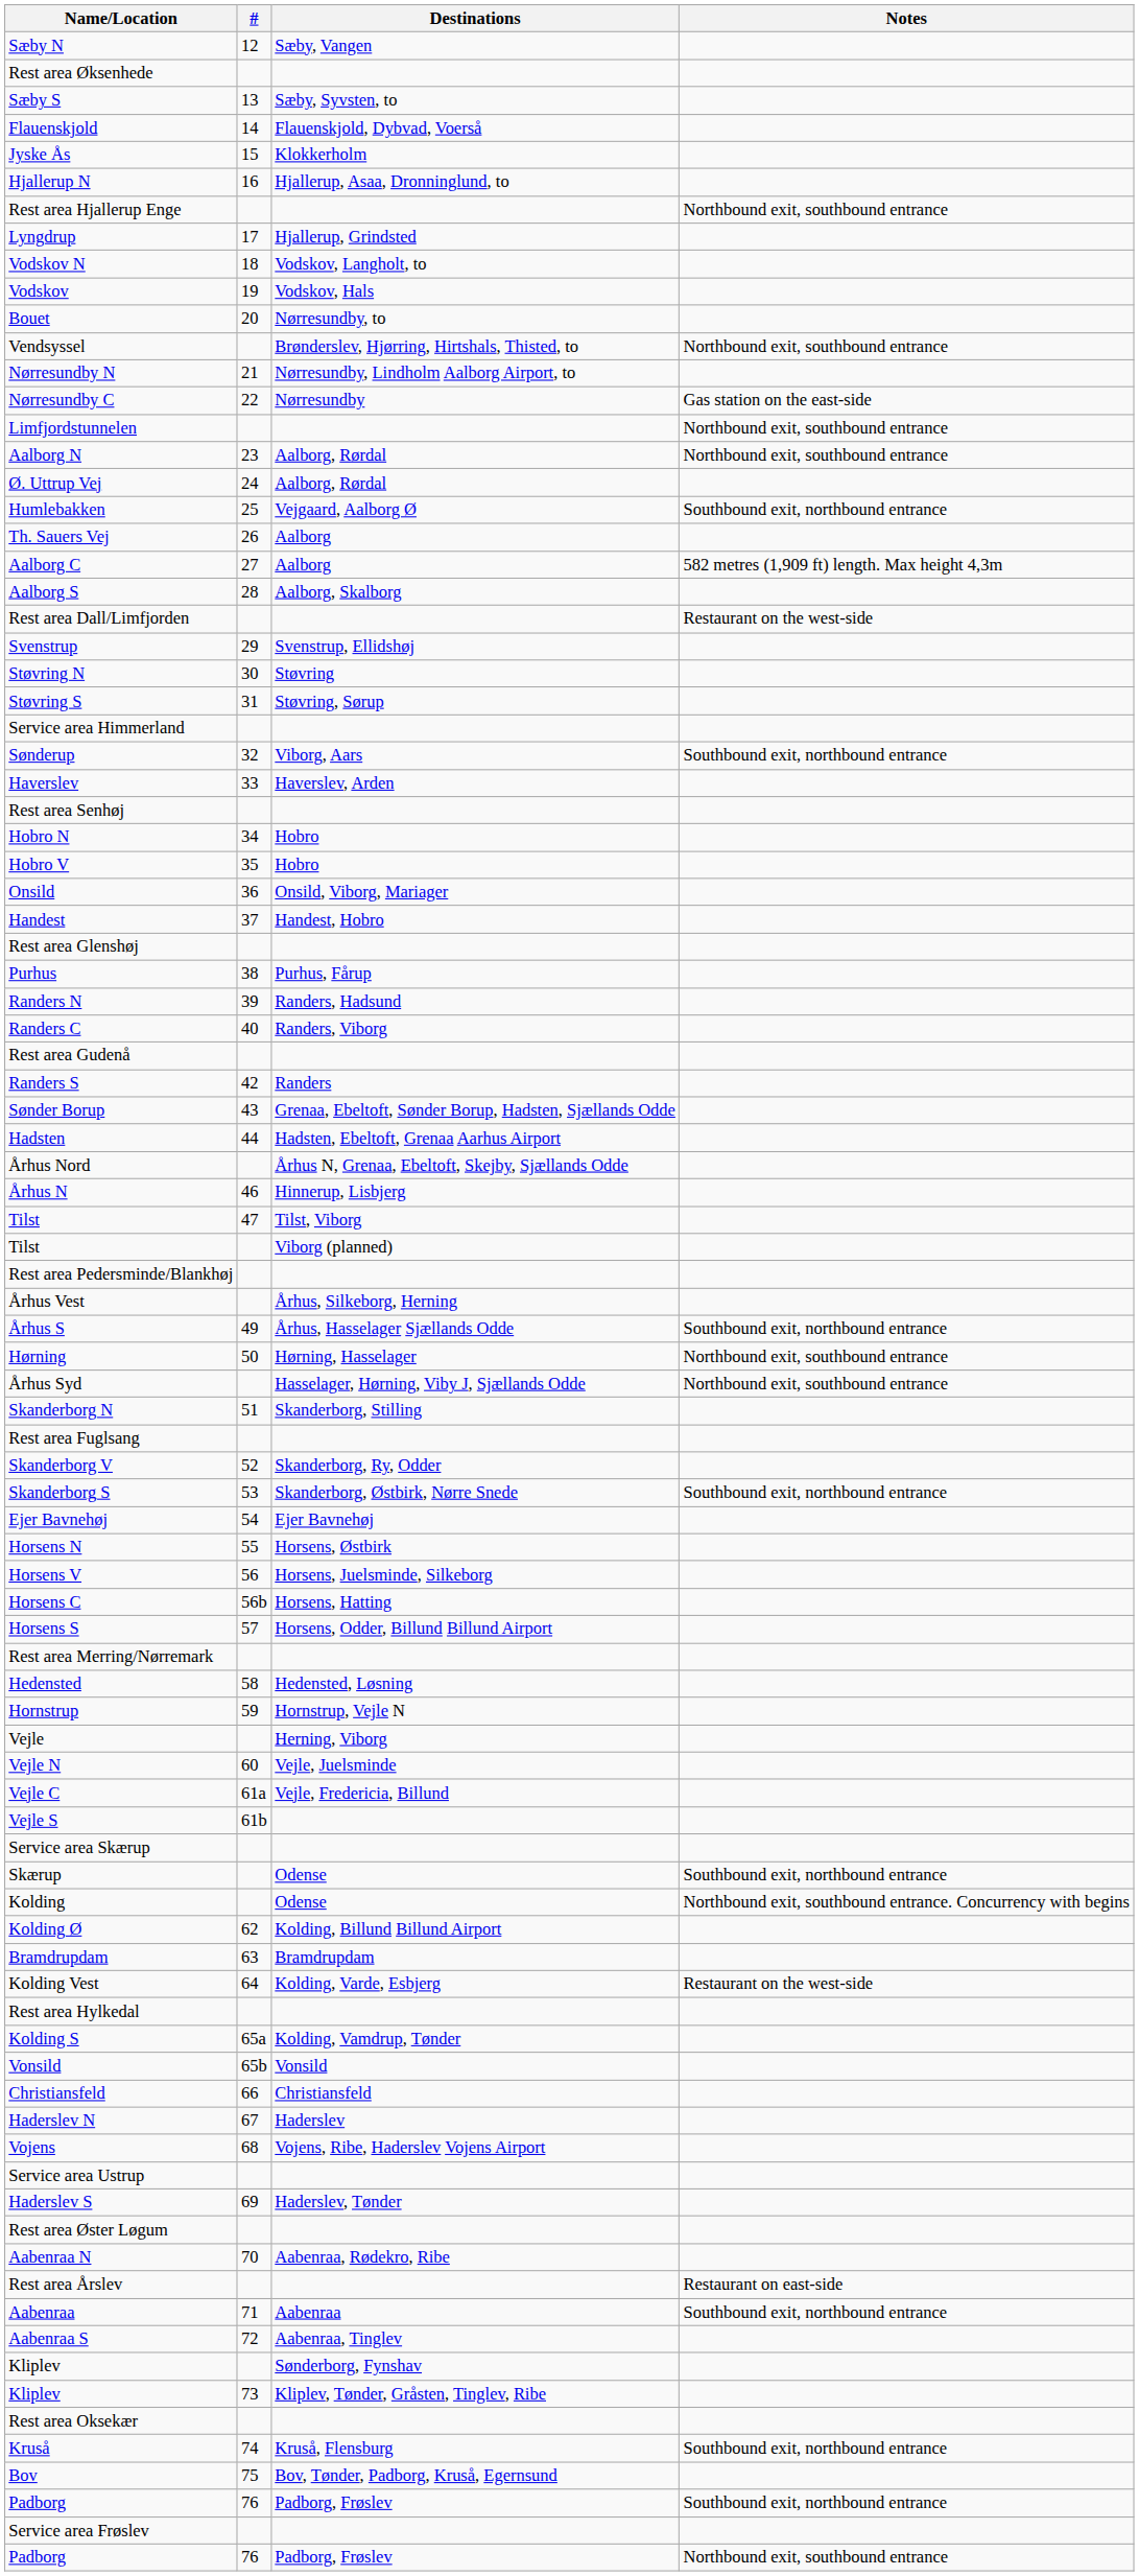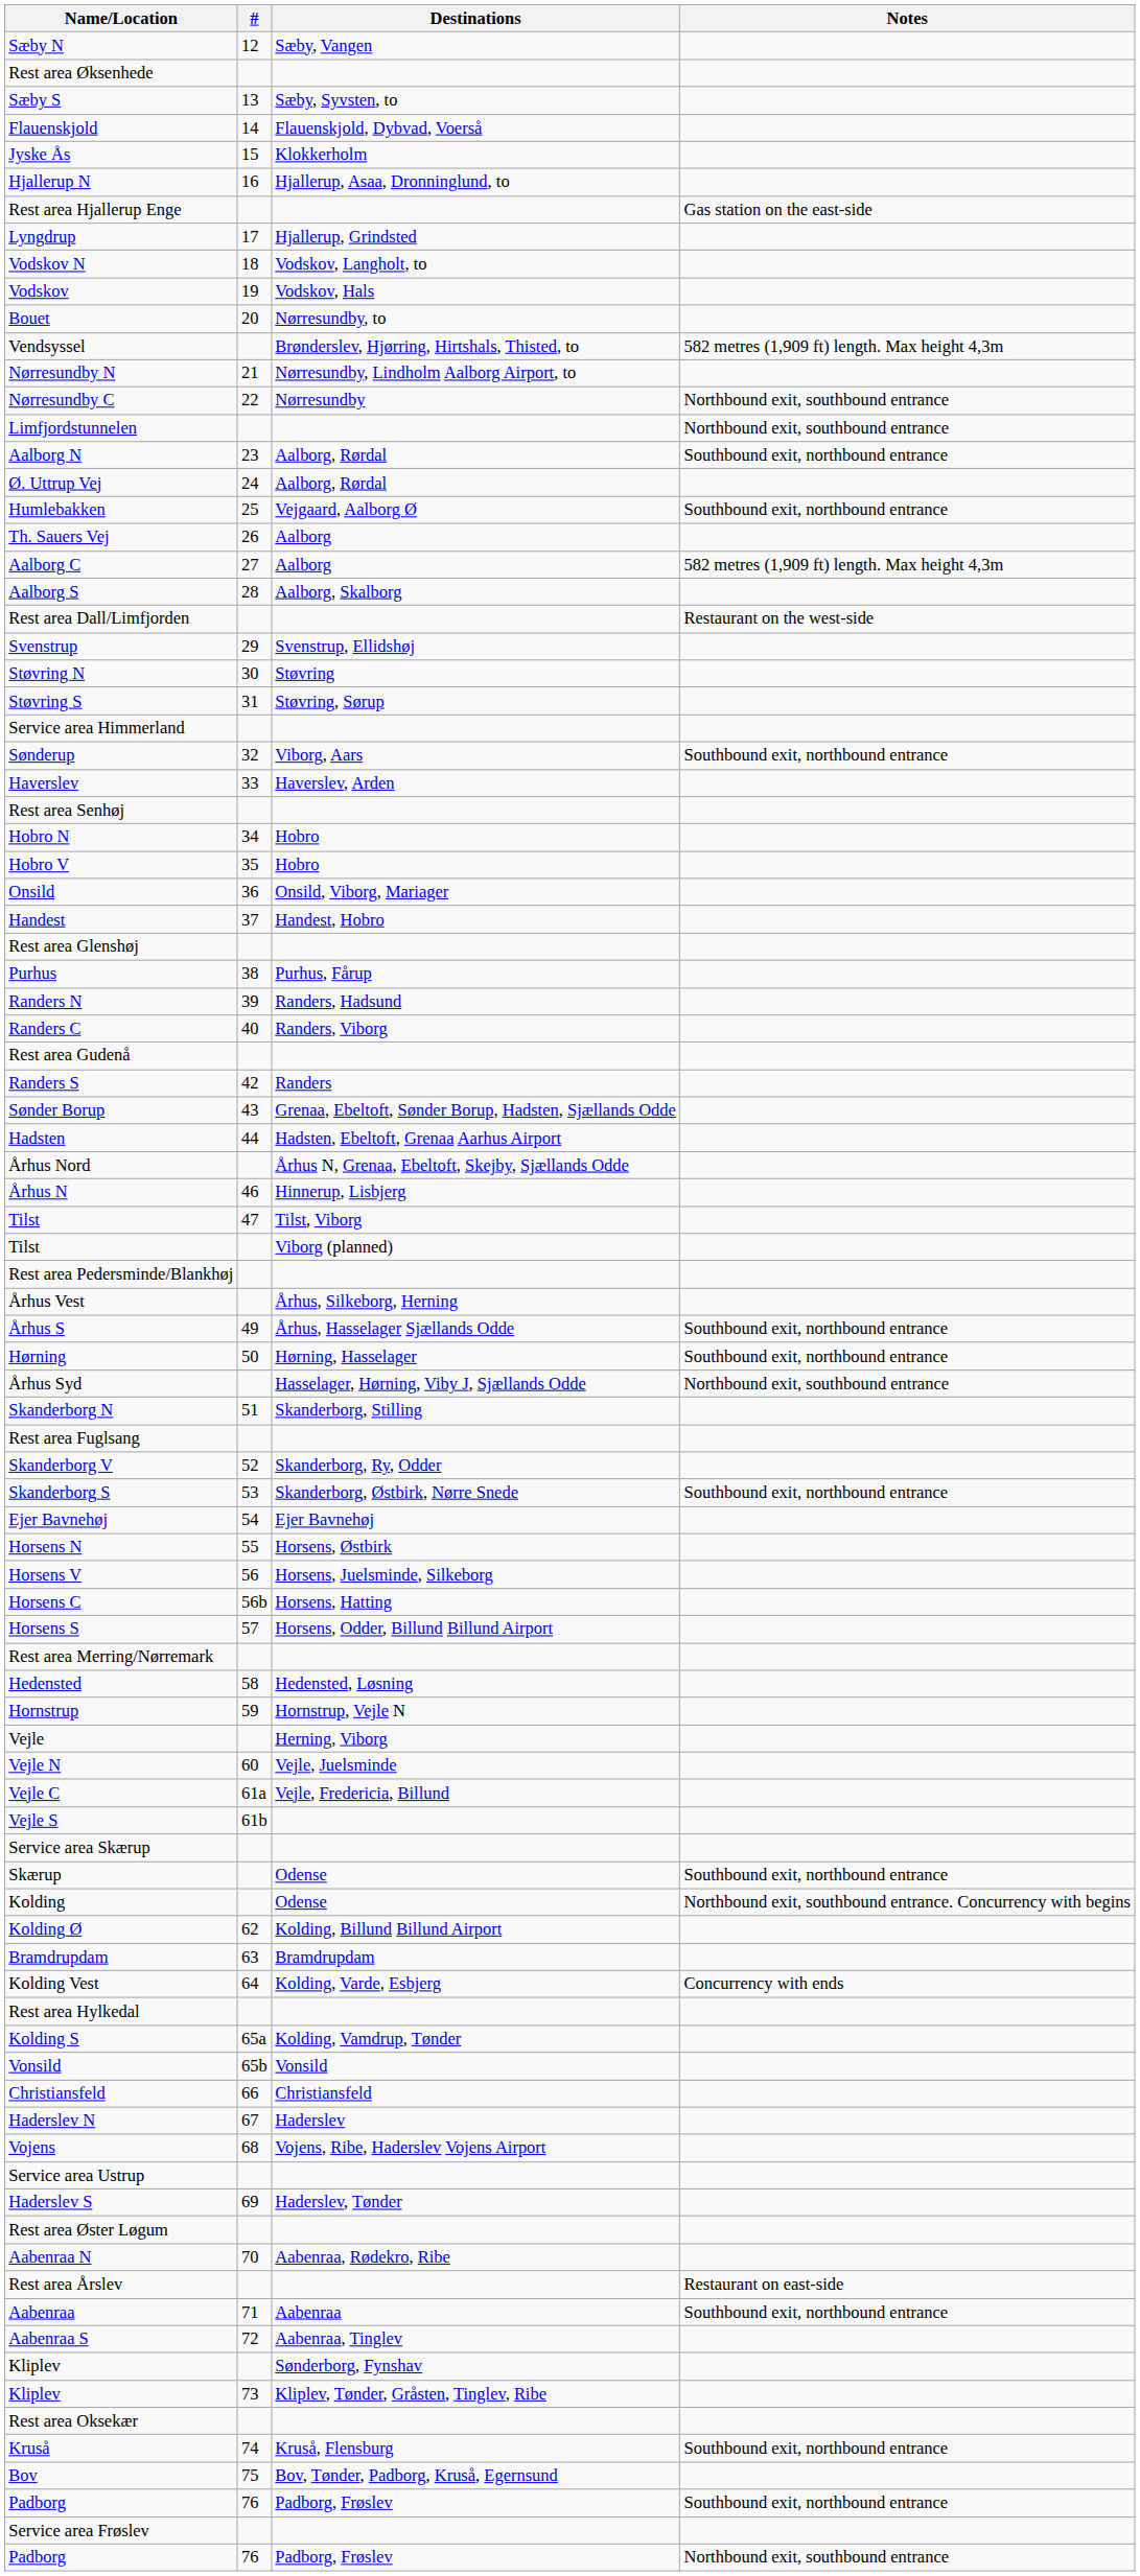 <table class=wikitable>
 <tr>
 <th>Name/Location</th>
 <th><a href='#'>#</a></th>
 <th>Destinations</th>
 <th>Notes</th>
 </tr>
 <tr>
 <td><a href='#'>Sæby N</a></td>
 <td>12</td>
 <td> <a href='#'>Sæby</a>, <a href='#'>Vangen</a></td>
 <td></td>
 </tr>
 <tr>
 <td>Rest area Øksenhede</td>
 <td></td>
 <td> </td>
 <td></td>
 </tr>
 <tr>
 <td><a href='#'>Sæby S</a></td>
 <td>13</td>
 <td> <a href='#'>Sæby</a>, <a href='#'>Syvsten</a>, to </td>
 <td></td>
 </tr>
 <tr>
 <td><a href='#'>Flauenskjold</a></td>
 <td>14</td>
 <td> <a href='#'>Flauenskjold</a>, <a href='#'>Dybvad</a>, <a href='#'>Voerså</a></td>
 <td></td>
 </tr>
 <tr>
 <td><a href='#'>Jyske Ås</a></td>
 <td>15</td>
 <td><a href='#'>Klokkerholm</a></td>
 <td></td>
 </tr>
 <tr>
 <td><a href='#'>Hjallerup N</a></td>
 <td>16</td>
 <td> <a href='#'>Hjallerup</a>, <a href='#'>Asaa</a>, <a href='#'>Dronninglund</a>, to </td>
 <td></td>
 </tr>
 <tr>
 <td>Rest area Hjallerup Enge</td>
 <td></td>
 <td>  </td>
-<td>Northbound exit, southbound entrance</td>
+<td>Gas station on the east-side</td>
 </tr>
 <tr>
 <td><a href='#'>Lyngdrup</a></td>
 <td>17</td>
 <td> <a href='#'>Hjallerup</a>, <a href='#'>Grindsted</a></td>
 <td></td>
 </tr>
 <tr>
 <td><a href='#'>Vodskov N</a></td>
 <td>18</td>
 <td><a href='#'>Vodskov</a>, <a href='#'>Langholt</a>, to </td>
 <td></td>
 </tr>
 <tr>
 <td><a href='#'>Vodskov</a></td>
 <td>19</td>
 <td><a href='#'>Vodskov</a>, <a href='#'>Hals</a></td>
 <td></td>
 </tr>
 <tr>
 <td><a href='#'>Bouet</a></td>
 <td>20</td>
 <td><a href='#'>Nørresundby</a>, to    </td>
 <td></td>
 </tr>
 <tr>
 <td> Vendsyssel</td>
 <td></td>
 <td>  <a href='#'>Brønderslev</a>, <a href='#'>Hjørring</a>, <a href='#'>Hirtshals</a>, <a href='#'>Thisted</a>, to  </td>
-<td>Northbound exit, southbound entrance</td>
+<td>582 metres (1,909 ft) length. Max height 4,3m</td>
 </tr>
 <tr>
 <td><a href='#'>Nørresundby N</a></td>
 <td>21</td>
 <td><a href='#'>Nørresundby</a>, <a href='#'>Lindholm</a>  <a href='#'>Aalborg Airport</a>, to </td>
 <td></td>
 </tr>
 <tr>
 <td><a href='#'>Nørresundby C</a></td>
 <td>22</td>
 <td> <a href='#'>Nørresundby</a></td>
-<td>Gas station on the east-side</td>
+<td>Northbound exit, southbound entrance</td>
 </tr>
 <tr>
 <td> <a href='#'>Limfjordstunnelen</a></td>
 <td></td>
 <td></td>
 <td>Northbound exit, southbound entrance</td>
 </tr>
 <tr>
 <td><a href='#'>Aalborg N</a></td>
 <td>23</td>
 <td><a href='#'>Aalborg</a>, <a href='#'>Rørdal</a></td>
-<td>Northbound exit, southbound entrance</td>
+<td>Southbound exit, northbound entrance</td>
 </tr>
 <tr>
 <td><a href='#'>Ø. Uttrup Vej</a></td>
 <td>24</td>
 <td><a href='#'>Aalborg</a>, <a href='#'>Rørdal</a></td>
 <td></td>
 </tr>
 <tr>
 <td><a href='#'>Humlebakken</a></td>
 <td>25</td>
 <td><a href='#'>Vejgaard</a>, <a href='#'>Aalborg Ø</a></td>
 <td>Southbound exit, northbound entrance</td>
 </tr>
 <tr>
 <td><a href='#'>Th. Sauers Vej</a></td>
 <td>26</td>
 <td>  <a href='#'>Aalborg</a></td>
 <td></td>
 </tr>
 <tr>
 <td><a href='#'>Aalborg C</a></td>
 <td>27</td>
 <td><a href='#'>Aalborg</a></td>
 <td>582 metres (1,909 ft) length. Max height 4,3m</td>
 </tr>
 <tr>
 <td><a href='#'>Aalborg S</a></td>
 <td>28</td>
 <td> <a href='#'>Aalborg</a>, <a href='#'>Skalborg</a></td>
 <td></td>
 </tr>
 <tr>
 <td>Rest area Dall/Limfjorden</td>
 <td></td>
 <td>   </td>
 <td>Restaurant on the west-side</td>
 </tr>
 <tr>
 <td><a href='#'>Svenstrup</a></td>
 <td>29</td>
 <td> <a href='#'>Svenstrup</a>, <a href='#'>Ellidshøj</a></td>
 <td></td>
 </tr>
 <tr>
 <td><a href='#'>Støvring N</a></td>
 <td>30</td>
 <td><a href='#'>Støvring</a></td>
 <td></td>
 </tr>
 <tr>
 <td><a href='#'>Støvring S</a></td>
 <td>31</td>
 <td> <a href='#'>Støvring</a>, <a href='#'>Sørup</a></td>
 <td></td>
 </tr>
 <tr>
 <td>Service area Himmerland</td>
 <td></td>
 <td>   </td>
 <td></td>
 </tr>
 <tr>
 <td><a href='#'>Sønderup</a></td>
 <td>32</td>
 <td> <a href='#'>Viborg</a>, <a href='#'>Aars</a></td>
 <td>Southbound exit, northbound entrance</td>
 </tr>
 <tr>
 <td><a href='#'>Haverslev</a></td>
 <td>33</td>
 <td> <a href='#'>Haverslev</a>, <a href='#'>Arden</a></td>
 <td></td>
 </tr>
 <tr>
 <td>Rest area Senhøj</td>
 <td></td>
 <td> </td>
 <td></td>
 </tr>
 <tr>
 <td><a href='#'>Hobro N</a></td>
 <td>34</td>
 <td>  <a href='#'>Hobro</a></td>
 <td></td>
 </tr>
 <tr>
 <td><a href='#'>Hobro V</a></td>
 <td>35</td>
 <td> <a href='#'>Hobro</a></td>
 <td></td>
 </tr>
 <tr>
 <td><a href='#'>Onsild</a></td>
 <td>36</td>
 <td>  <a href='#'>Onsild</a>, <a href='#'>Viborg</a>, <a href='#'>Mariager</a></td>
 <td></td>
 </tr>
 <tr>
 <td><a href='#'>Handest</a></td>
 <td>37</td>
 <td> <a href='#'>Handest</a>, <a href='#'>Hobro</a></td>
 <td></td>
 </tr>
 <tr>
 <td>Rest area Glenshøj</td>
 <td></td>
 <td> </td>
 <td></td>
 </tr>
 <tr>
 <td><a href='#'>Purhus</a></td>
 <td>38</td>
 <td><a href='#'>Purhus</a>, <a href='#'>Fårup</a></td>
 <td></td>
 </tr>
 <tr>
 <td><a href='#'>Randers N</a></td>
 <td>39</td>
 <td> <a href='#'>Randers</a>, <a href='#'>Hadsund</a></td>
 <td></td>
 </tr>
 <tr>
 <td><a href='#'>Randers C</a></td>
 <td>40</td>
 <td> <a href='#'>Randers</a>, <a href='#'>Viborg</a></td>
 <td></td>
 </tr>
 <tr>
 <td>Rest area Gudenå</td>
 <td></td>
 <td>  </td>
 <td></td>
 </tr>
 <tr>
 <td><a href='#'>Randers S</a></td>
 <td>42</td>
 <td> <a href='#'>Randers</a></td>
 <td></td>
 </tr>
 <tr>
 <td><a href='#'>Sønder Borup</a></td>
 <td>43</td>
 <td>    <a href='#'>Grenaa</a>, <a href='#'>Ebeltoft</a>, <a href='#'>Sønder Borup</a>, <a href='#'>Hadsten</a>,  <a href='#'>Sjællands Odde</a></td>
 <td></td>
 </tr>
 <tr>
 <td><a href='#'>Hadsten</a></td>
 <td>44</td>
 <td> <a href='#'>Hadsten</a>, <a href='#'>Ebeltoft</a>, <a href='#'>Grenaa</a>  <a href='#'>Aarhus Airport</a></td>
 <td></td>
 </tr>
 <tr>
 <td> Århus Nord</td>
 <td></td>
 <td> <a href='#'>Århus</a> N, <a href='#'>Grenaa</a>, <a href='#'>Ebeltoft</a>, <a href='#'>Skejby</a>,  <a href='#'>Sjællands Odde</a></td>
 <td></td>
 </tr>
 <tr>
 <td><a href='#'>Århus N</a></td>
 <td>46</td>
 <td> <a href='#'>Hinnerup</a>, <a href='#'>Lisbjerg</a></td>
 <td></td>
 </tr>
 <tr>
 <td><a href='#'>Tilst</a></td>
 <td>47</td>
 <td> <a href='#'>Tilst</a>, <a href='#'>Viborg</a></td>
 <td></td>
 </tr>
 <tr>
 <td> Tilst</td>
 <td></td>
 <td> <a href='#'>Viborg</a> (planned)</td>
 <td></td>
 </tr>
 <tr>
 <td>Rest area Pedersminde/Blankhøj</td>
 <td></td>
 <td>  </td>
 <td></td>
 </tr>
 <tr>
 <td> Århus Vest</td>
 <td></td>
 <td> <a href='#'>Århus</a>, <a href='#'>Silkeborg</a>, <a href='#'>Herning</a></td>
 <td></td>
 </tr>
 <tr>
 <td><a href='#'>Århus S</a></td>
 <td>49</td>
 <td><a href='#'>Århus</a>, <a href='#'>Hasselager</a>  <a href='#'>Sjællands Odde</a></td>
 <td>Southbound exit, northbound entrance</td>
 </tr>
 <tr>
 <td><a href='#'>Hørning</a></td>
 <td>50</td>
 <td><a href='#'>Hørning</a>, <a href='#'>Hasselager</a></td>
-<td>Northbound exit, southbound entrance</td>
+<td>Southbound exit, northbound entrance</td>
 </tr>
 <tr>
 <td> Århus Syd</td>
 <td></td>
 <td> <a href='#'>Hasselager</a>, <a href='#'>Hørning</a>, <a href='#'>Viby J</a>,  <a href='#'>Sjællands Odde</a></td>
 <td>Northbound exit, southbound entrance</td>
 </tr>
 <tr>
 <td><a href='#'>Skanderborg N</a></td>
 <td>51</td>
 <td> <a href='#'>Skanderborg</a>, <a href='#'>Stilling</a></td>
 <td></td>
 </tr>
 <tr>
 <td>Rest area Fuglsang</td>
 <td></td>
 <td> </td>
 <td></td>
 </tr>
 <tr>
 <td><a href='#'>Skanderborg V</a></td>
 <td>52</td>
 <td> <a href='#'>Skanderborg</a>, <a href='#'>Ry</a>, <a href='#'>Odder</a></td>
 <td></td>
 </tr>
 <tr>
 <td><a href='#'>Skanderborg S</a></td>
 <td>53</td>
 <td> <a href='#'>Skanderborg</a>, <a href='#'>Østbirk</a>, <a href='#'>Nørre Snede</a></td>
 <td>Southbound exit, northbound entrance</td>
 </tr>
 <tr>
 <td><a href='#'>Ejer Bavnehøj</a></td>
 <td>54</td>
 <td><a href='#'>Ejer Bavnehøj</a>    </td>
 <td></td>
 </tr>
 <tr>
 <td><a href='#'>Horsens N</a></td>
 <td>55</td>
 <td> <a href='#'>Horsens</a>, <a href='#'>Østbirk</a></td>
 <td></td>
 </tr>
 <tr>
 <td><a href='#'>Horsens V</a></td>
 <td>56</td>
 <td> <a href='#'>Horsens</a>, <a href='#'>Juelsminde</a>, <a href='#'>Silkeborg</a></td>
 <td></td>
 </tr>
 <tr>
 <td><a href='#'>Horsens C</a></td>
 <td>56b</td>
 <td><a href='#'>Horsens</a>, <a href='#'>Hatting</a></td>
 <td></td>
 </tr>
 <tr>
 <td><a href='#'>Horsens S</a></td>
 <td>57</td>
 <td>  <a href='#'>Horsens</a>, <a href='#'>Odder</a>, <a href='#'>Billund</a>  <a href='#'>Billund Airport</a></td>
 <td></td>
 </tr>
 <tr>
 <td>Rest area Merring/Nørremark</td>
 <td></td>
 <td> </td>
 <td></td>
 </tr>
 <tr>
 <td><a href='#'>Hedensted</a></td>
 <td>58</td>
 <td><a href='#'>Hedensted</a>, <a href='#'>Løsning</a></td>
 <td></td>
 </tr>
 <tr>
 <td><a href='#'>Hornstrup</a></td>
 <td>59</td>
 <td> <a href='#'>Hornstrup</a>, <a href='#'>Vejle</a> N</td>
 <td></td>
 </tr>
 <tr>
 <td> Vejle</td>
 <td></td>
 <td>  <a href='#'>Herning</a>, <a href='#'>Viborg</a></td>
 <td></td>
 </tr>
 <tr>
 <td><a href='#'>Vejle N</a></td>
 <td>60</td>
 <td> <a href='#'>Vejle</a>, <a href='#'>Juelsminde</a></td>
 <td></td>
 </tr>
 <tr>
 <td><a href='#'>Vejle C</a></td>
 <td>61a</td>
 <td> <a href='#'>Vejle</a>, <a href='#'>Fredericia</a>, <a href='#'>Billund</a></td>
 <td></td>
 </tr>
 <tr>
 <td><a href='#'>Vejle S</a></td>
 <td>61b</td>
 <td></td>
 <td></td>
 </tr>
 <tr>
 <td>Service area Skærup</td>
 <td></td>
 <td>   </td>
 <td></td>
 </tr>
 <tr>
 <td> Skærup</td>
 <td></td>
 <td> <a href='#'>Odense</a></td>
 <td>Southbound exit, northbound entrance</td>
 </tr>
 <tr>
 <td> Kolding</td>
 <td></td>
 <td> <a href='#'>Odense</a></td>
 <td>Northbound exit, southbound entrance. Concurrency with  begins</td>
 </tr>
 <tr>
 <td><a href='#'>Kolding Ø</a></td>
 <td>62</td>
 <td> <a href='#'>Kolding</a>, <a href='#'>Billund</a>  <a href='#'>Billund Airport</a></td>
 <td></td>
 </tr>
 <tr>
 <td><a href='#'>Bramdrupdam</a></td>
 <td>63</td>
 <td><a href='#'>Bramdrupdam</a></td>
 <td></td>
 </tr>
 <tr>
 <td>Kolding Vest</td>
 <td>64</td>
 <td> <a href='#'>Kolding</a>, <a href='#'>Varde</a>, <a href='#'>Esbjerg</a></td>
-<td>Restaurant on the west-side</td>
+<td>Concurrency with  ends</td>
 </tr>
 <tr>
 <td>Rest area Hylkedal</td>
 <td></td>
 <td>  </td>
 <td></td>
 </tr>
 <tr>
 <td><a href='#'>Kolding S</a></td>
 <td>65a</td>
 <td> <a href='#'>Kolding</a>, <a href='#'>Vamdrup</a>, <a href='#'>Tønder</a></td>
 <td></td>
 </tr>
 <tr>
 <td><a href='#'>Vonsild</a></td>
 <td>65b</td>
 <td><a href='#'>Vonsild</a></td>
 </tr>
 <tr>
 <td><a href='#'>Christiansfeld</a></td>
 <td>66</td>
 <td><a href='#'>Christiansfeld</a></td>
 <td></td>
 </tr>
 <tr>
 <td><a href='#'>Haderslev N</a></td>
 <td>67</td>
 <td><a href='#'>Haderslev</a></td>
 <td></td>
 </tr>
 <tr>
 <td><a href='#'>Vojens</a></td>
 <td>68</td>
 <td> <a href='#'>Vojens</a>, <a href='#'>Ribe</a>, <a href='#'>Haderslev</a>  <a href='#'>Vojens Airport</a></td>
 <td></td>
 </tr>
 <tr>
 <td>Service area Ustrup</td>
 <td></td>
 <td>  </td>
 <td></td>
 </tr>
 <tr>
 <td><a href='#'>Haderslev S</a></td>
 <td>69</td>
 <td> <a href='#'>Haderslev</a>, <a href='#'>Tønder</a></td>
 <td></td>
 </tr>
 <tr>
 <td>Rest area Øster Løgum</td>
 <td></td>
 <td> </td>
 <td></td>
 </tr>
 <tr>
 <td><a href='#'>Aabenraa N</a></td>
 <td>70</td>
 <td> <a href='#'>Aabenraa</a>, <a href='#'>Rødekro</a>, <a href='#'>Ribe</a></td>
 <td></td>
 </tr>
 <tr>
 <td>Rest area Årslev</td>
 <td></td>
 <td>  </td>
 <td>Restaurant on east-side</td>
 </tr>
 <tr>
 <td><a href='#'>Aabenraa</a></td>
 <td>71</td>
 <td> <a href='#'>Aabenraa</a></td>
 <td>Southbound exit, northbound entrance</td>
 </tr>
 <tr>
 <td><a href='#'>Aabenraa S</a></td>
 <td>72</td>
 <td> <a href='#'>Aabenraa</a>, <a href='#'>Tinglev</a></td>
 <td></td>
 </tr>
 <tr>
 <td> Kliplev</td>
 <td></td>
 <td> <a href='#'>Sønderborg</a>,  <a href='#'>Fynshav</a></td>
 <td></td>
 </tr>
 <tr>
 <td><a href='#'>Kliplev</a></td>
 <td>73</td>
 <td>  <a href='#'>Kliplev</a>, <a href='#'>Tønder</a>, <a href='#'>Gråsten</a>, <a href='#'>Tinglev</a>, <a href='#'>Ribe</a></td>
 <td></td>
 </tr>
 <tr>
 <td>Rest area Oksekær</td>
 <td></td>
 <td> </td>
 <td></td>
 </tr>
 <tr>
 <td><a href='#'>Kruså</a></td>
 <td>74</td>
 <td><a href='#'>Kruså</a>, <a href='#'>Flensburg</a></td>
 <td>Southbound exit, northbound entrance</td>
 </tr>
 <tr>
 <td><a href='#'>Bov</a></td>
 <td>75</td>
 <td> <a href='#'>Bov</a>, <a href='#'>Tønder</a>, <a href='#'>Padborg</a>, <a href='#'>Kruså</a>, <a href='#'>Egernsund</a></td>
 <td></td>
 </tr>
 <tr>
 <td><a href='#'>Padborg</a></td>
 <td>76</td>
 <td><a href='#'>Padborg</a>, <a href='#'>Frøslev</a></td>
 <td>Southbound exit, northbound entrance</td>
 </tr>
 <tr>
 <td>Service area Frøslev</td>
 <td></td>
 <td>  </td>
 <td></td>
 </tr>
 <tr>
 <td><a href='#'>Padborg</a></td>
 <td>76</td>
 <td><a href='#'>Padborg</a>, <a href='#'>Frøslev</a></td>
 <td>Northbound exit, southbound entrance</td>
 </tr>
 </table>
